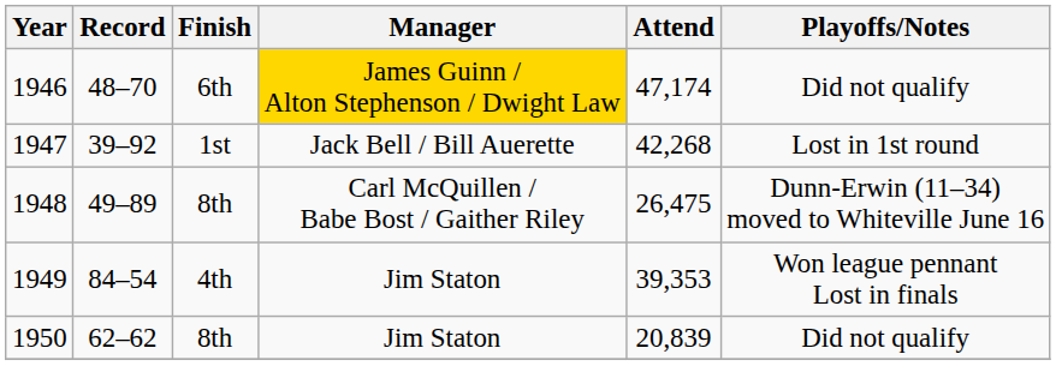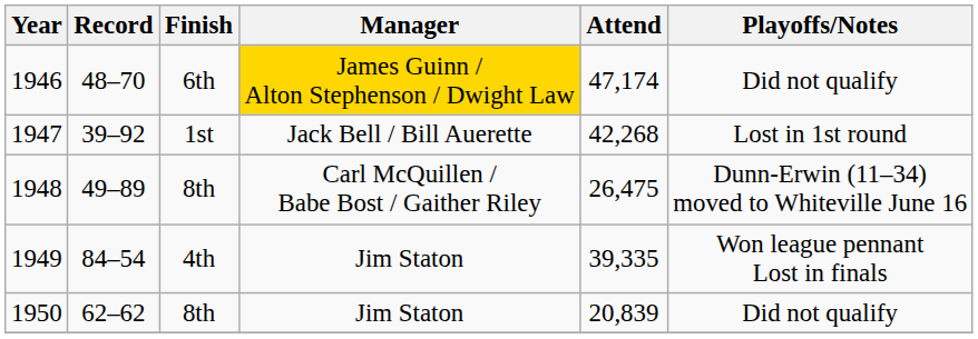 <table class="wikitable" style="text-align:center">
 <tr>
 <th>Year</th>
 <th>Record</th>
 <th>Finish</th>
 <th>Manager</th>
 <th>Attend</th>
 <th>Playoffs/Notes</th>
 </tr>
 <tr align=center>
 <td>1946</td>
 <td>48–70</td>
 <td>6th</td>
 <td style="background: gold;">James Guinn /<br> Alton Stephenson / Dwight Law</td>
 <td>47,174</td>
 <td>Did not qualify</td>
 </tr>
 <tr align=center>
 <td>1947</td>
 <td>39–92</td>
 <td>1st</td>
 <td>Jack Bell / Bill Auerette</td>
 <td>42,268</td>
 <td>Lost in 1st round</td>
 </tr>
 <tr align=center>
 <td>1948</td>
 <td>49–89</td>
 <td>8th</td>
 <td>Carl McQuillen /<br> Babe Bost / Gaither Riley</td>
 <td>26,475</td>
 <td>Dunn-Erwin (11–34)<br>moved to Whiteville June 16</td>
 </tr>
 <tr align=center>
 <td>1949</td>
 <td>84–54</td>
 <td>4th</td>
 <td>Jim Staton</td>
-<td>39,353</td>
+<td>39,335</td>
 <td>Won league pennant<br>Lost in finals</td>
 </tr>
 <tr align=center>
 <td>1950</td>
 <td>62–62</td>
 <td>8th</td>
 <td>Jim Staton</td>
 <td>20,839</td>
 <td>Did not qualify</td>
 </tr>
 <tr align=center>
 </tr>
 </table>
